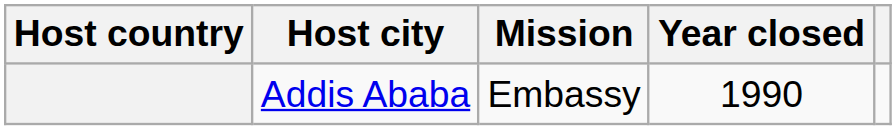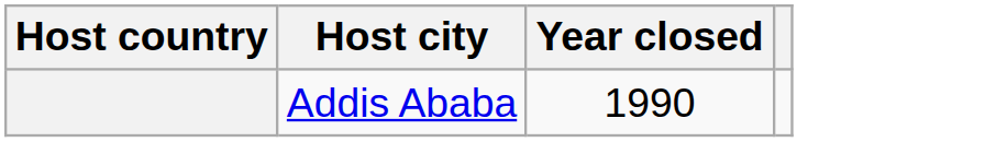 <table class="wikitable plainrowheaders" style="text-align:center;">
 <tr>
 <th scope="col">Host country</th>
 <th scope="col">Host city</th>
-<th scope="col">Mission</th>
 <th scope="col">Year closed</th>
 <th scope="col"></th>
 </tr>
 <tr>
 <th scope="row"></th>
 <td><a href='#'>Addis Ababa</a></td>
-<td>Embassy</td>
 <td>1990</td>
 <td></td>
 </tr>
 </table>
